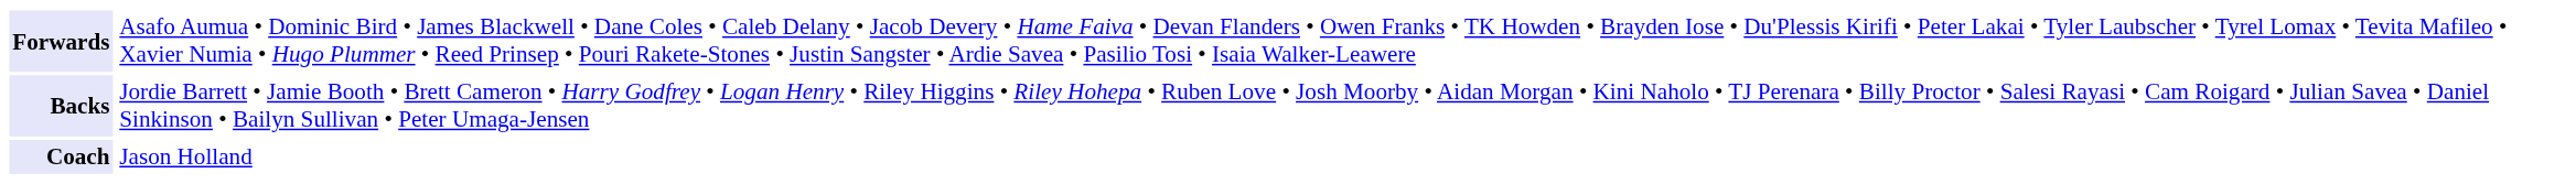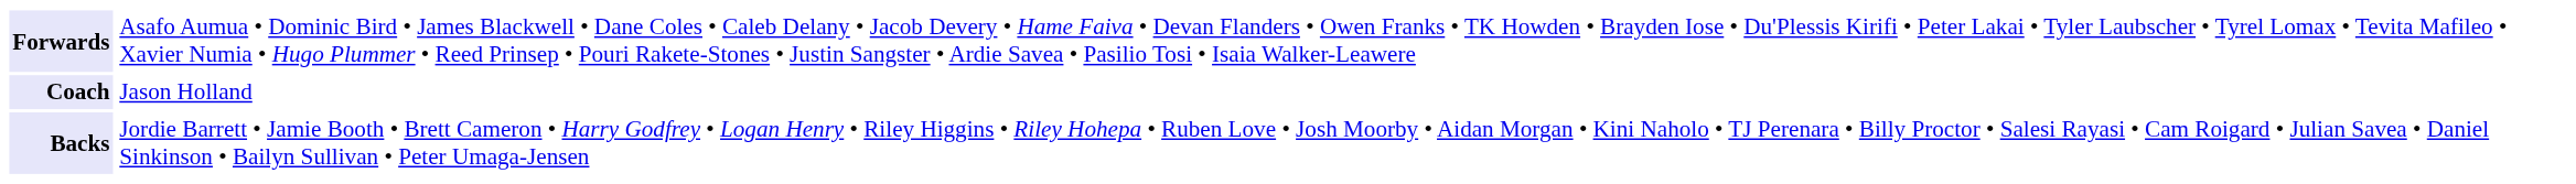 <table cellpadding="2" style="border: 1px solid white; font-size:90%;">
 <tr>
 <td style="text-align:right;" bgcolor="lavender"><strong>Forwards</strong></td>
 <td style="text-align:left;"><a href='#'>Asafo Aumua</a> • <a href='#'>Dominic Bird</a> • <a href='#'>James Blackwell</a> • <a href='#'>Dane Coles</a> • <a href='#'>Caleb Delany</a> • <a href='#'>Jacob Devery</a> • <em><a href='#'>Hame Faiva</a></em> • <a href='#'>Devan Flanders</a> • <a href='#'>Owen Franks</a> • <a href='#'>TK Howden</a> • <a href='#'>Brayden Iose</a> • <a href='#'>Du'Plessis Kirifi</a> • <a href='#'>Peter Lakai</a> • <a href='#'>Tyler Laubscher</a> • <a href='#'>Tyrel Lomax</a> • <a href='#'>Tevita Mafileo</a> • <a href='#'>Xavier Numia</a> • <em><a href='#'>Hugo Plummer</a></em> • <a href='#'>Reed Prinsep</a> • <a href='#'>Pouri Rakete-Stones</a> • <a href='#'>Justin Sangster</a> • <a href='#'>Ardie Savea</a> • <a href='#'>Pasilio Tosi</a> • <a href='#'>Isaia Walker-Leawere</a></td>
 </tr>
 <tr>
+<td style="text-align:right;" bgcolor="lavender"><strong>Coach</strong></td>
+<td style="text-align:left;"><a href='#'>Jason Holland</a></td>
+</tr>
+<tr>
 <td style="text-align:right;" bgcolor="lavender"><strong>Backs</strong></td>
 <td style="text-align:left;"><a href='#'>Jordie Barrett</a> • <a href='#'>Jamie Booth</a> • <a href='#'>Brett Cameron</a> • <em><a href='#'>Harry Godfrey</a></em> • <em><a href='#'>Logan Henry</a></em> • <a href='#'>Riley Higgins</a> • <em><a href='#'>Riley Hohepa</a></em> • <a href='#'>Ruben Love</a> • <a href='#'>Josh Moorby</a> • <a href='#'>Aidan Morgan</a> • <a href='#'>Kini Naholo</a> • <a href='#'>TJ Perenara</a> • <a href='#'>Billy Proctor</a> • <a href='#'>Salesi Rayasi</a> • <a href='#'>Cam Roigard</a> • <a href='#'>Julian Savea</a> • <a href='#'>Daniel Sinkinson</a> • <a href='#'>Bailyn Sullivan</a> • <a href='#'>Peter Umaga-Jensen</a></td>
 </tr>
-<tr>
-<td style="text-align:right;" bgcolor="lavender"><strong>Coach</strong></td>
-<td style="text-align:left;"><a href='#'>Jason Holland</a></td>
-</tr>
 </table>
